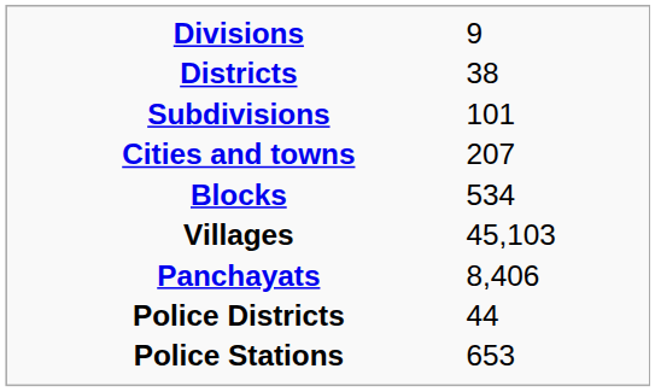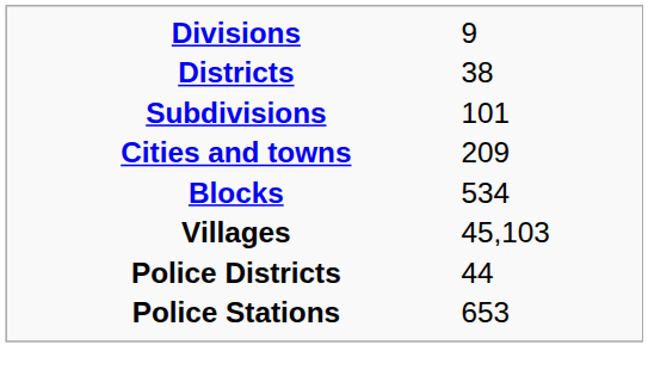 <table class="infobox" style="width:22em; float:RIGHT">
 <tr>
 <th><a href='#'>Divisions</a></th>
 <td>9</td>
 </tr>
 <tr>
 <th><a href='#'>Districts</a></th>
 <td>38</td>
 </tr>
 <tr>
 <th><a href='#'>Subdivisions</a></th>
 <td>101</td>
 </tr>
 <tr>
 <th><a href='#'>Cities and towns</a></th>
-<td>207</td>
+<td>209</td>
 </tr>
 <tr>
 <th><a href='#'>Blocks</a></th>
 <td>534</td>
 </tr>
 <tr>
 <th>Villages</th>
 <td>45,103</td>
 </tr>
 <tr>
-<th><a href='#'>Panchayats</a></th>
-<td>8,406</td>
-</tr>
-<tr>
 <th>Police Districts</th>
 <td>44</td>
 </tr>
 <tr>
 <th>Police Stations</th>
 <td>653</td>
 </tr>
 </table>
